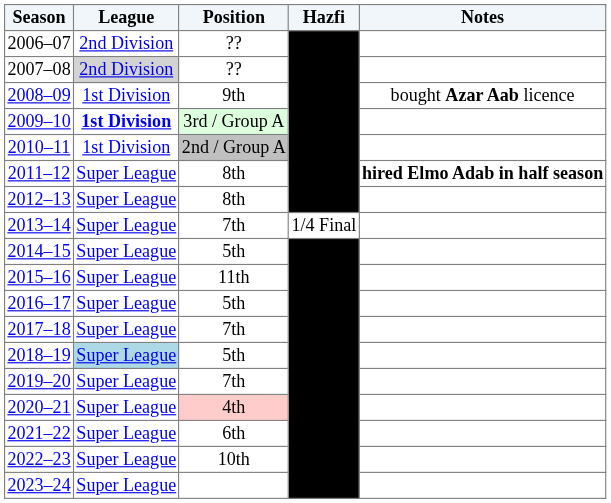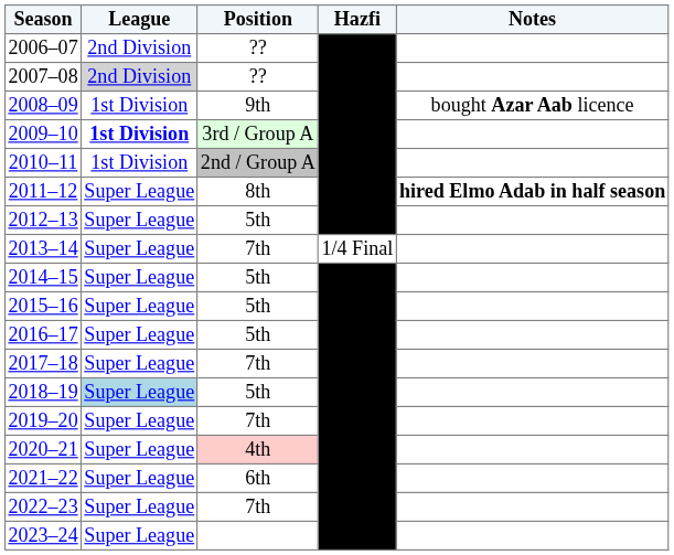 <table border="1" cellpadding="2" style="border-collapse:collapse; text-align:center; font-size:normal;">
 <tr style="background:#f0f6fa;">
 <th>Season</th>
 <th>League</th>
 <th>Position</th>
 <th>Hazfi</th>
 <th>Notes</th>
 </tr>
 <tr>
 <td>2006–07</td>
 <td><a href='#'>2nd Division</a></td>
 <td>??</td>
 <td rowspan=7 bgcolor= black></td>
 <td></td>
 </tr>
 <tr>
 <td>2007–08</td>
 <td style="background: lightgrey;"><a href='#'>2nd Division</a></td>
 <td>??</td>
 <td></td>
 </tr>
 <tr>
 <td><a href='#'>2008–09</a></td>
 <td><a href='#'>1st Division</a></td>
 <td>9th</td>
 <td>bought <strong>Azar Aab</strong> licence</td>
 </tr>
 <tr>
 <td><a href='#'>2009–10</a></td>
 <td><strong><a href='#'>1st Division</a></strong></td>
 <td bgcolor=DDFFDD>3rd / Group A</td>
 <td></td>
 </tr>
 <tr>
 <td><a href='#'>2010–11</a></td>
 <td><a href='#'>1st Division</a></td>
 <td bgcolor=silver>2nd / Group A</td>
 <td></td>
 </tr>
 <tr>
 <td><a href='#'>2011–12</a></td>
 <td><a href='#'>Super League</a></td>
 <td>8th</td>
 <td><strong>hired Elmo Adab in half season </strong></td>
 </tr>
 <tr>
 <td><a href='#'>2012–13</a></td>
 <td><a href='#'>Super League</a></td>
-<td>8th</td>
+<td>5th</td>
 <td></td>
 </tr>
 <tr>
 <td><a href='#'>2013–14</a></td>
 <td><a href='#'>Super League</a></td>
 <td>7th</td>
 <td>1/4 Final</td>
 <td></td>
 </tr>
 <tr>
 <td><a href='#'>2014–15</a></td>
 <td><a href='#'>Super League</a></td>
 <td>5th</td>
 <td rowspan=10 bgcolor= black></td>
 <td></td>
 </tr>
 <tr>
 <td><a href='#'>2015–16</a></td>
 <td><a href='#'>Super League</a></td>
-<td>11th</td>
+<td>5th</td>
 <td></td>
 </tr>
 <tr>
 <td><a href='#'>2016–17</a></td>
 <td><a href='#'>Super League</a></td>
 <td>5th</td>
 <td></td>
 </tr>
 <tr>
 <td><a href='#'>2017–18</a></td>
 <td><a href='#'>Super League</a></td>
 <td>7th</td>
 <td></td>
 </tr>
 <tr>
 <td><a href='#'>2018–19</a></td>
 <td style="background: lightblue;"><a href='#'>Super League</a></td>
 <td>5th</td>
 <td></td>
 </tr>
 <tr>
 <td><a href='#'>2019–20</a></td>
 <td><a href='#'>Super League</a></td>
 <td>7th</td>
 <td></td>
 </tr>
 <tr>
 <td><a href='#'>2020–21</a></td>
 <td><a href='#'>Super League</a></td>
 <td bgcolor="#FFCCCC">4th</td>
 <td></td>
 </tr>
 <tr>
 <td><a href='#'>2021–22</a></td>
 <td><a href='#'>Super League</a></td>
 <td>6th</td>
 <td></td>
 </tr>
 <tr>
 <td><a href='#'>2022–23</a></td>
 <td><a href='#'>Super League</a></td>
-<td>10th</td>
+<td>7th</td>
 <td></td>
 </tr>
 <tr>
 <td><a href='#'>2023–24</a></td>
 <td><a href='#'>Super League</a></td>
 <td></td>
 <td></td>
 </tr>
 </table>
